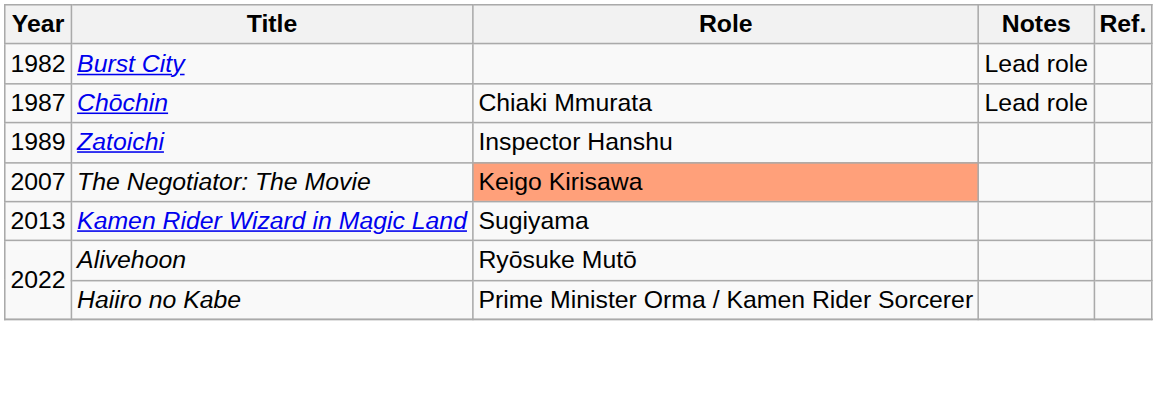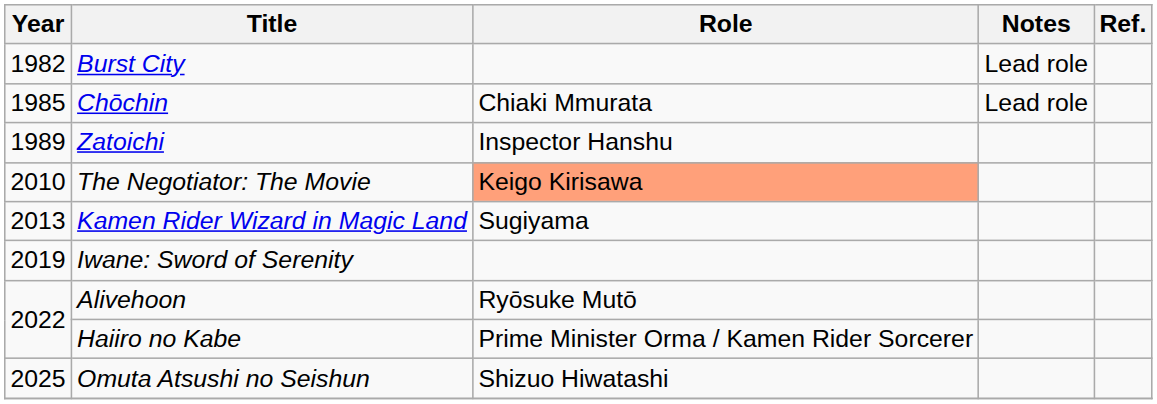 <table class="wikitable sortable">
 <tr>
 <th>Year</th>
 <th>Title</th>
 <th>Role</th>
 <th class="unsortable">Notes</th>
 <th class="unsortable">Ref.</th>
 </tr>
 <tr>
 <td>1982</td>
 <td><em><a href='#'>Burst City</a></em></td>
 <td></td>
 <td>Lead role</td>
 <td></td>
 </tr>
 <tr>
-<td>1987</td>
+<td>1985</td>
 <td><em><a href='#'>Chōchin</a></em></td>
 <td>Chiaki Mmurata</td>
 <td>Lead role</td>
 <td></td>
 </tr>
 <tr>
 <td>1989</td>
 <td><em><a href='#'>Zatoichi</a></em></td>
 <td>Inspector Hanshu</td>
 <td></td>
 <td></td>
 </tr>
 <tr>
-<td>2007</td>
+<td>2010</td>
 <td><em>The Negotiator: The Movie</em></td>
 <td style="background: lightsalmon;">Keigo Kirisawa</td>
 <td></td>
 <td></td>
 </tr>
 <tr>
 <td>2013</td>
 <td><em><a href='#'>Kamen Rider Wizard in Magic Land</a></em></td>
 <td>Sugiyama</td>
+<td></td>
+<td></td>
+</tr>
+<tr>
+<td>2019</td>
+<td><em>Iwane: Sword of Serenity</em></td>
+<td></td>
 <td></td>
 <td></td>
 </tr>
 <tr>
 <td rowspan=2>2022</td>
 <td><em>Alivehoon</em></td>
 <td>Ryōsuke Mutō</td>
 <td></td>
 <td></td>
 </tr>
 <tr>
 <td><em>Haiiro no Kabe</em></td>
 <td>Prime Minister Orma / Kamen Rider Sorcerer</td>
 <td></td>
 <td></td>
 </tr>
 <tr>
+<td>2025</td>
+<td><em>Omuta Atsushi no Seishun</em></td>
+<td>Shizuo Hiwatashi</td>
+<td></td>
+<td></td>
+</tr>
+<tr>
 </tr>
 </table>
